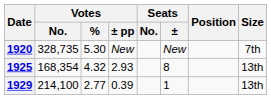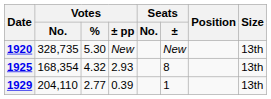 <table class=wikitable>
 <tr>
 <th rowspan="2">Date</th>
 <th colspan="3">Votes</th>
 <th colspan="2">Seats</th>
 <th rowspan="2">Position</th>
 <th rowspan="2">Size</th>
 </tr>
 <tr>
 <th>No.</th>
 <th>%</th>
 <th>± pp</th>
 <th>No.</th>
 <th>±</th>
 </tr>
 <tr>
 <th><a href='#'>1920</a></th>
 <td>328,735</td>
 <td>5.30</td>
 <td><em>New</em></td>
 <td></td>
 <td><em>New</em></td>
 <td></td>
-<td align="center">7th</td>
+<td> 13th</td>
 </tr>
 <tr>
 <th><a href='#'>1925</a></th>
 <td>168,354</td>
 <td>4.32</td>
 <td> 2.93</td>
 <td></td>
 <td> 8</td>
 <td></td>
 <td> 13th</td>
 </tr>
 <tr>
 <th><a href='#'>1929</a></th>
-<td>214,100</td>
+<td>204,110</td>
 <td>2.77</td>
 <td> 0.39</td>
 <td></td>
 <td> 1</td>
 <td></td>
 <td> 13th</td>
 </tr>
 </table>
